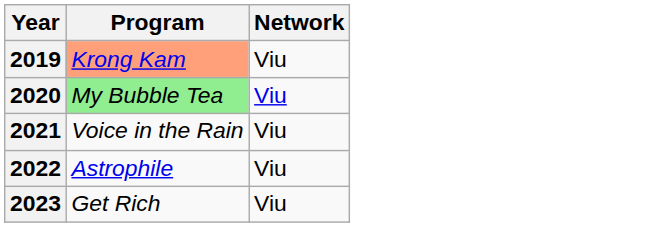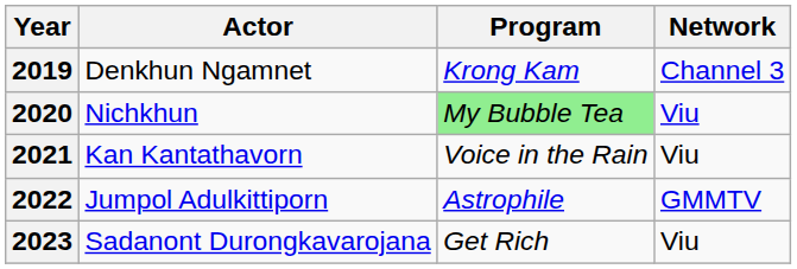 <table class="wikitable plainrowheaders">
 <tr>
 <th>Year</th>
+<th>Actor</th>
 <th>Program</th>
 <th>Network</th>
 </tr>
 <tr>
 <th scope="row">2019</th>
-<td style="background: lightsalmon;"><em><a href='#'>Krong Kam</a></em></td>
-<td>Viu</td>
+<td>Denkhun Ngamnet</td>
+<td><em><a href='#'>Krong Kam</a></em></td>
+<td><a href='#'>Channel 3</a></td>
 </tr>
 <tr>
 <th scope="row">2020</th>
+<td><a href='#'>Nichkhun</a></td>
 <td style="background: lightgreen;"><em>My Bubble Tea</em></td>
 <td><a href='#'>Viu</a></td>
 </tr>
 <tr>
 <th scope="row">2021</th>
+<td><a href='#'>Kan Kantathavorn</a></td>
 <td><em>Voice in the Rain</em></td>
 <td>Viu</td>
 </tr>
 <tr>
 <th scope="row">2022</th>
+<td><a href='#'>Jumpol Adulkittiporn</a></td>
 <td><em><a href='#'>Astrophile</a></em></td>
-<td>Viu</td>
+<td><a href='#'>GMMTV</a></td>
 </tr>
 <tr>
 <th scope="row">2023</th>
+<td><a href='#'>Sadanont Durongkavarojana</a></td>
 <td><em>Get Rich</em></td>
 <td>Viu</td>
 </tr>
 </table>
